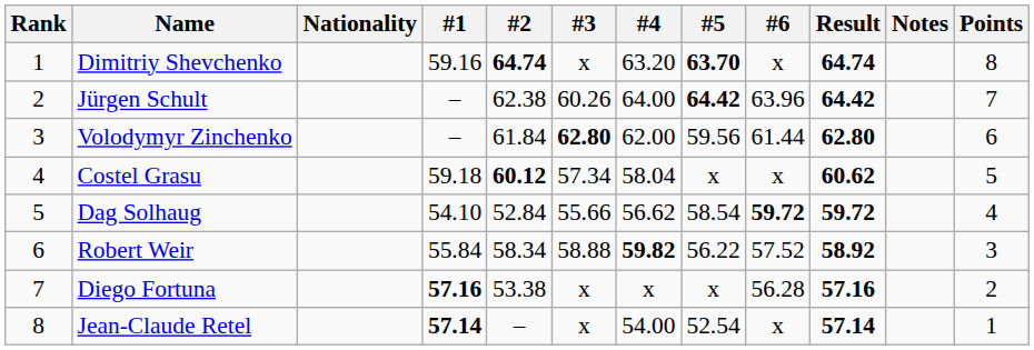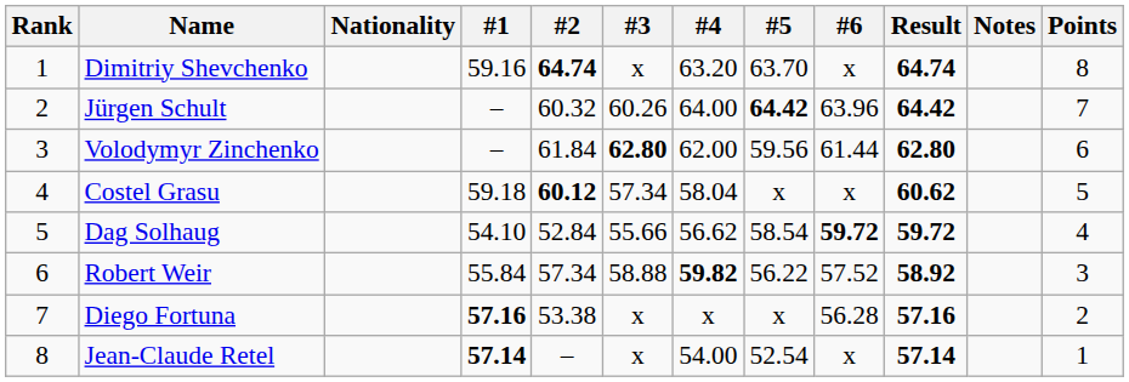 <table class="wikitable sortable" style="text-align:center">
 <tr>
 <th>Rank</th>
 <th>Name</th>
 <th>Nationality</th>
 <th>#1</th>
 <th>#2</th>
 <th>#3</th>
 <th>#4</th>
 <th>#5</th>
 <th>#6</th>
 <th>Result</th>
 <th>Notes</th>
 <th>Points</th>
 </tr>
 <tr>
 <td>1</td>
 <td align=left><a href='#'>Dimitriy Shevchenko</a></td>
 <td align=left></td>
 <td>59.16</td>
 <td><strong>64.74</strong></td>
 <td>x</td>
 <td>63.20</td>
-<td><strong>63.70</strong></td>
+<td>63.70</td>
 <td>x</td>
 <td><strong>64.74</strong></td>
 <td></td>
 <td>8</td>
 </tr>
 <tr>
 <td>2</td>
 <td align=left><a href='#'>Jürgen Schult</a></td>
 <td align=left></td>
 <td>–</td>
-<td>62.38</td>
+<td>60.32</td>
 <td>60.26</td>
 <td>64.00</td>
 <td><strong>64.42</strong></td>
 <td>63.96</td>
 <td><strong>64.42</strong></td>
 <td></td>
 <td>7</td>
 </tr>
 <tr>
 <td>3</td>
 <td align=left><a href='#'>Volodymyr Zinchenko</a></td>
 <td align=left></td>
 <td>–</td>
 <td>61.84</td>
 <td><strong>62.80</strong></td>
 <td>62.00</td>
 <td>59.56</td>
 <td>61.44</td>
 <td><strong>62.80</strong></td>
 <td></td>
 <td>6</td>
 </tr>
 <tr>
 <td>4</td>
 <td align=left><a href='#'>Costel Grasu</a></td>
 <td align=left></td>
 <td>59.18</td>
 <td><strong>60.12</strong></td>
 <td>57.34</td>
 <td>58.04</td>
 <td>x</td>
 <td>x</td>
 <td><strong>60.62</strong></td>
 <td></td>
 <td>5</td>
 </tr>
 <tr>
 <td>5</td>
 <td align=left><a href='#'>Dag Solhaug</a></td>
 <td align=left></td>
 <td>54.10</td>
 <td>52.84</td>
 <td>55.66</td>
 <td>56.62</td>
 <td>58.54</td>
 <td><strong>59.72</strong></td>
 <td><strong>59.72</strong></td>
 <td></td>
 <td>4</td>
 </tr>
 <tr>
 <td>6</td>
 <td align=left><a href='#'>Robert Weir</a></td>
 <td align=left></td>
 <td>55.84</td>
-<td>58.34</td>
+<td>57.34</td>
 <td>58.88</td>
 <td><strong>59.82</strong></td>
 <td>56.22</td>
 <td>57.52</td>
 <td><strong>58.92</strong></td>
 <td></td>
 <td>3</td>
 </tr>
 <tr>
 <td>7</td>
 <td align=left><a href='#'>Diego Fortuna</a></td>
 <td align=left></td>
 <td><strong>57.16</strong></td>
 <td>53.38</td>
 <td>x</td>
 <td>x</td>
 <td>x</td>
 <td>56.28</td>
 <td><strong>57.16</strong></td>
 <td></td>
 <td>2</td>
 </tr>
 <tr>
 <td>8</td>
 <td align=left><a href='#'>Jean-Claude Retel</a></td>
 <td align=left></td>
 <td><strong>57.14</strong></td>
 <td>–</td>
 <td>x</td>
 <td>54.00</td>
 <td>52.54</td>
 <td>x</td>
 <td><strong>57.14</strong></td>
 <td></td>
 <td>1</td>
 </tr>
 </table>
